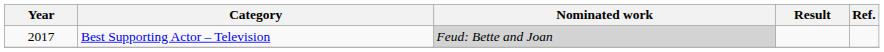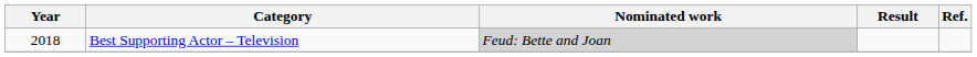 <table class=wikitable>
 <tr>
 <th scope="col" style="width:5em;">Year</th>
 <th scope="col" style="width:26em;">Category</th>
 <th scope="col" style="width:25em;">Nominated work</th>
 <th scope="col" style="width:5em;">Result</th>
 <th>Ref.</th>
 </tr>
 <tr>
-<td style="text-align:center;">2017</td>
+<td style="text-align:center;">2018</td>
 <td><a href='#'>Best Supporting Actor – Television</a></td>
 <td style="background: lightgrey;"><em>Feud: Bette and Joan</em></td>
 <td></td>
 <td></td>
 </tr>
 <tr>
 </tr>
 </table>
